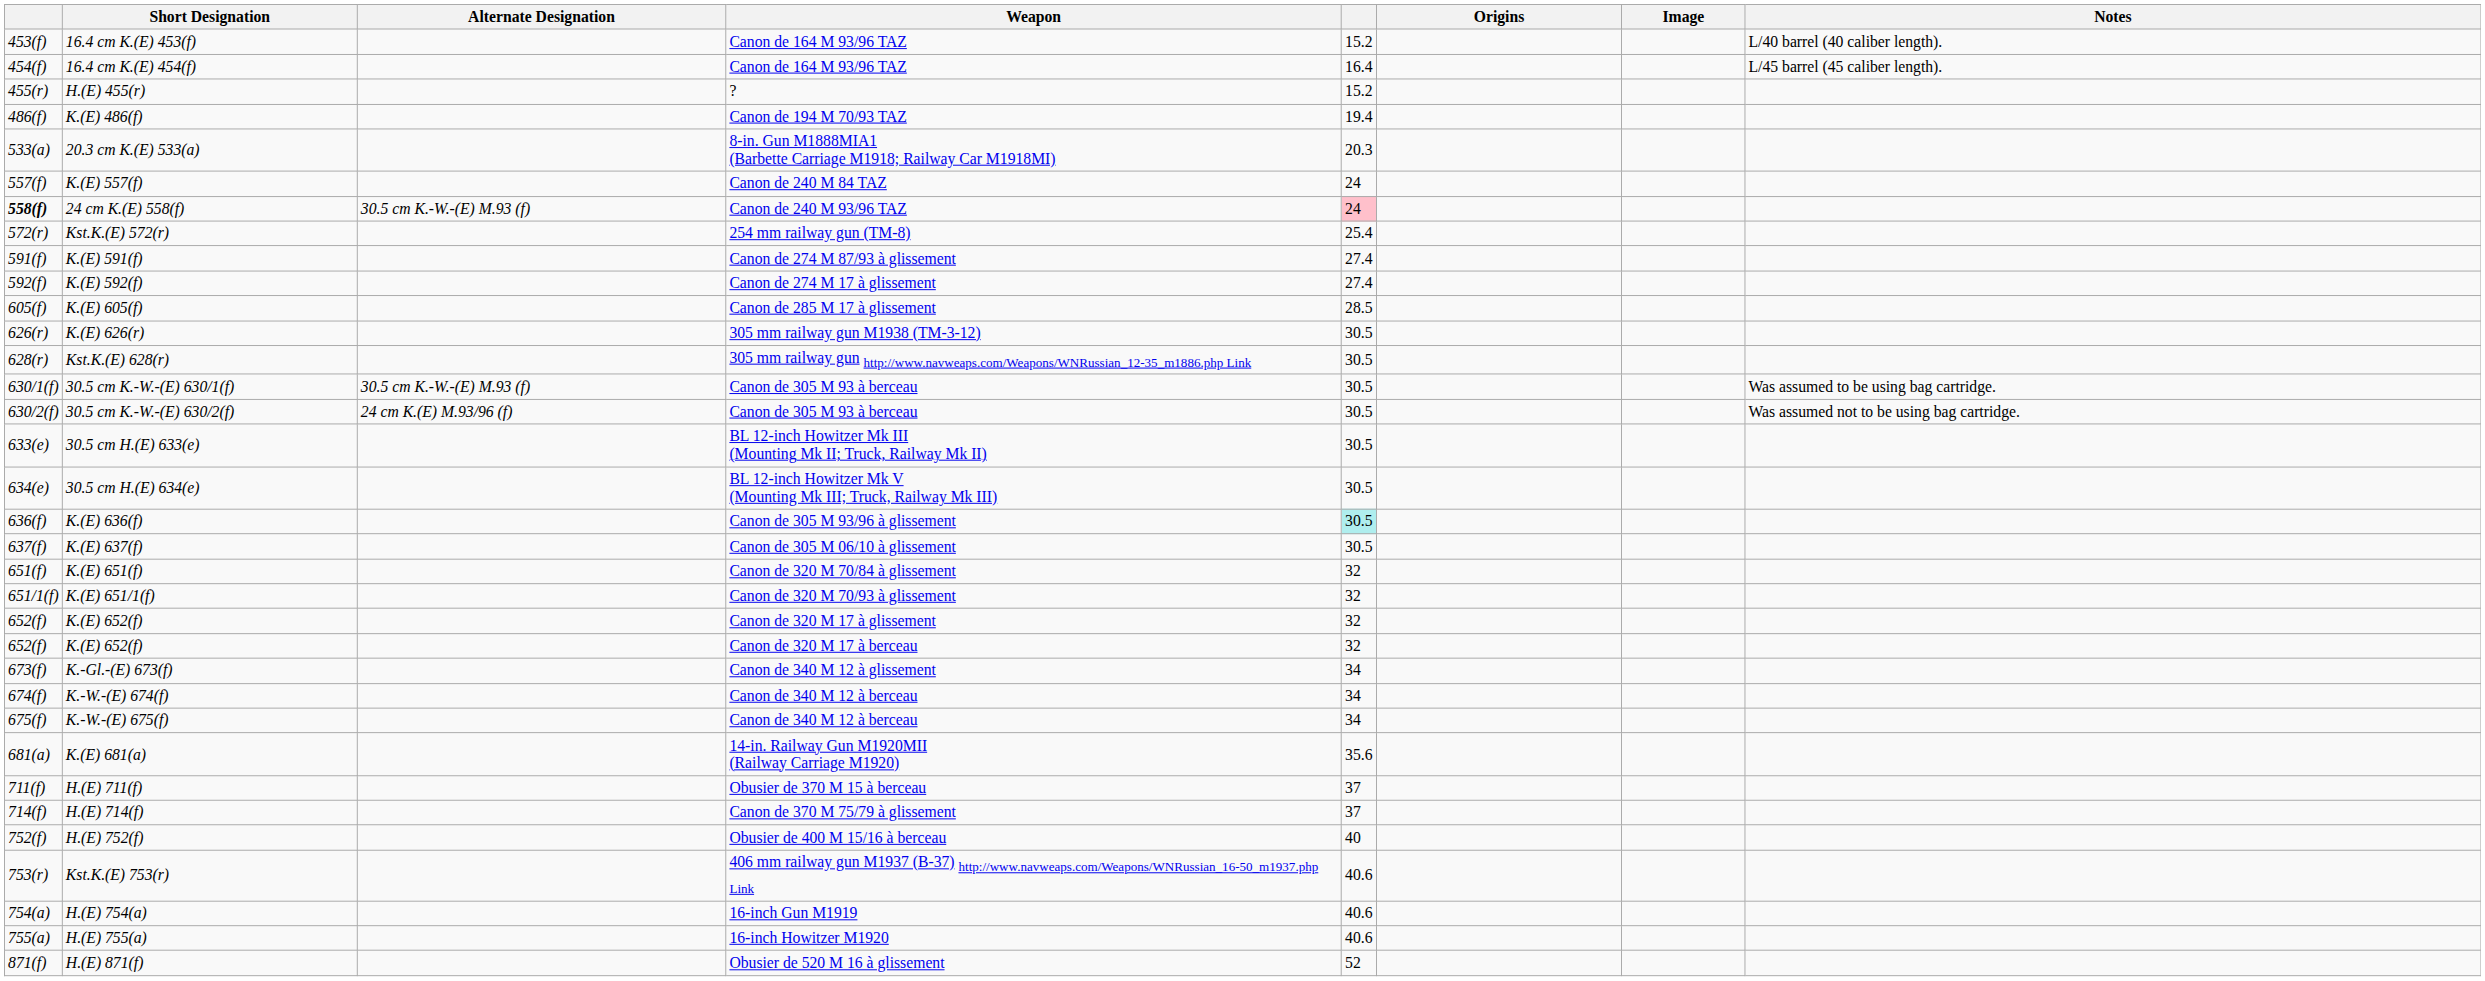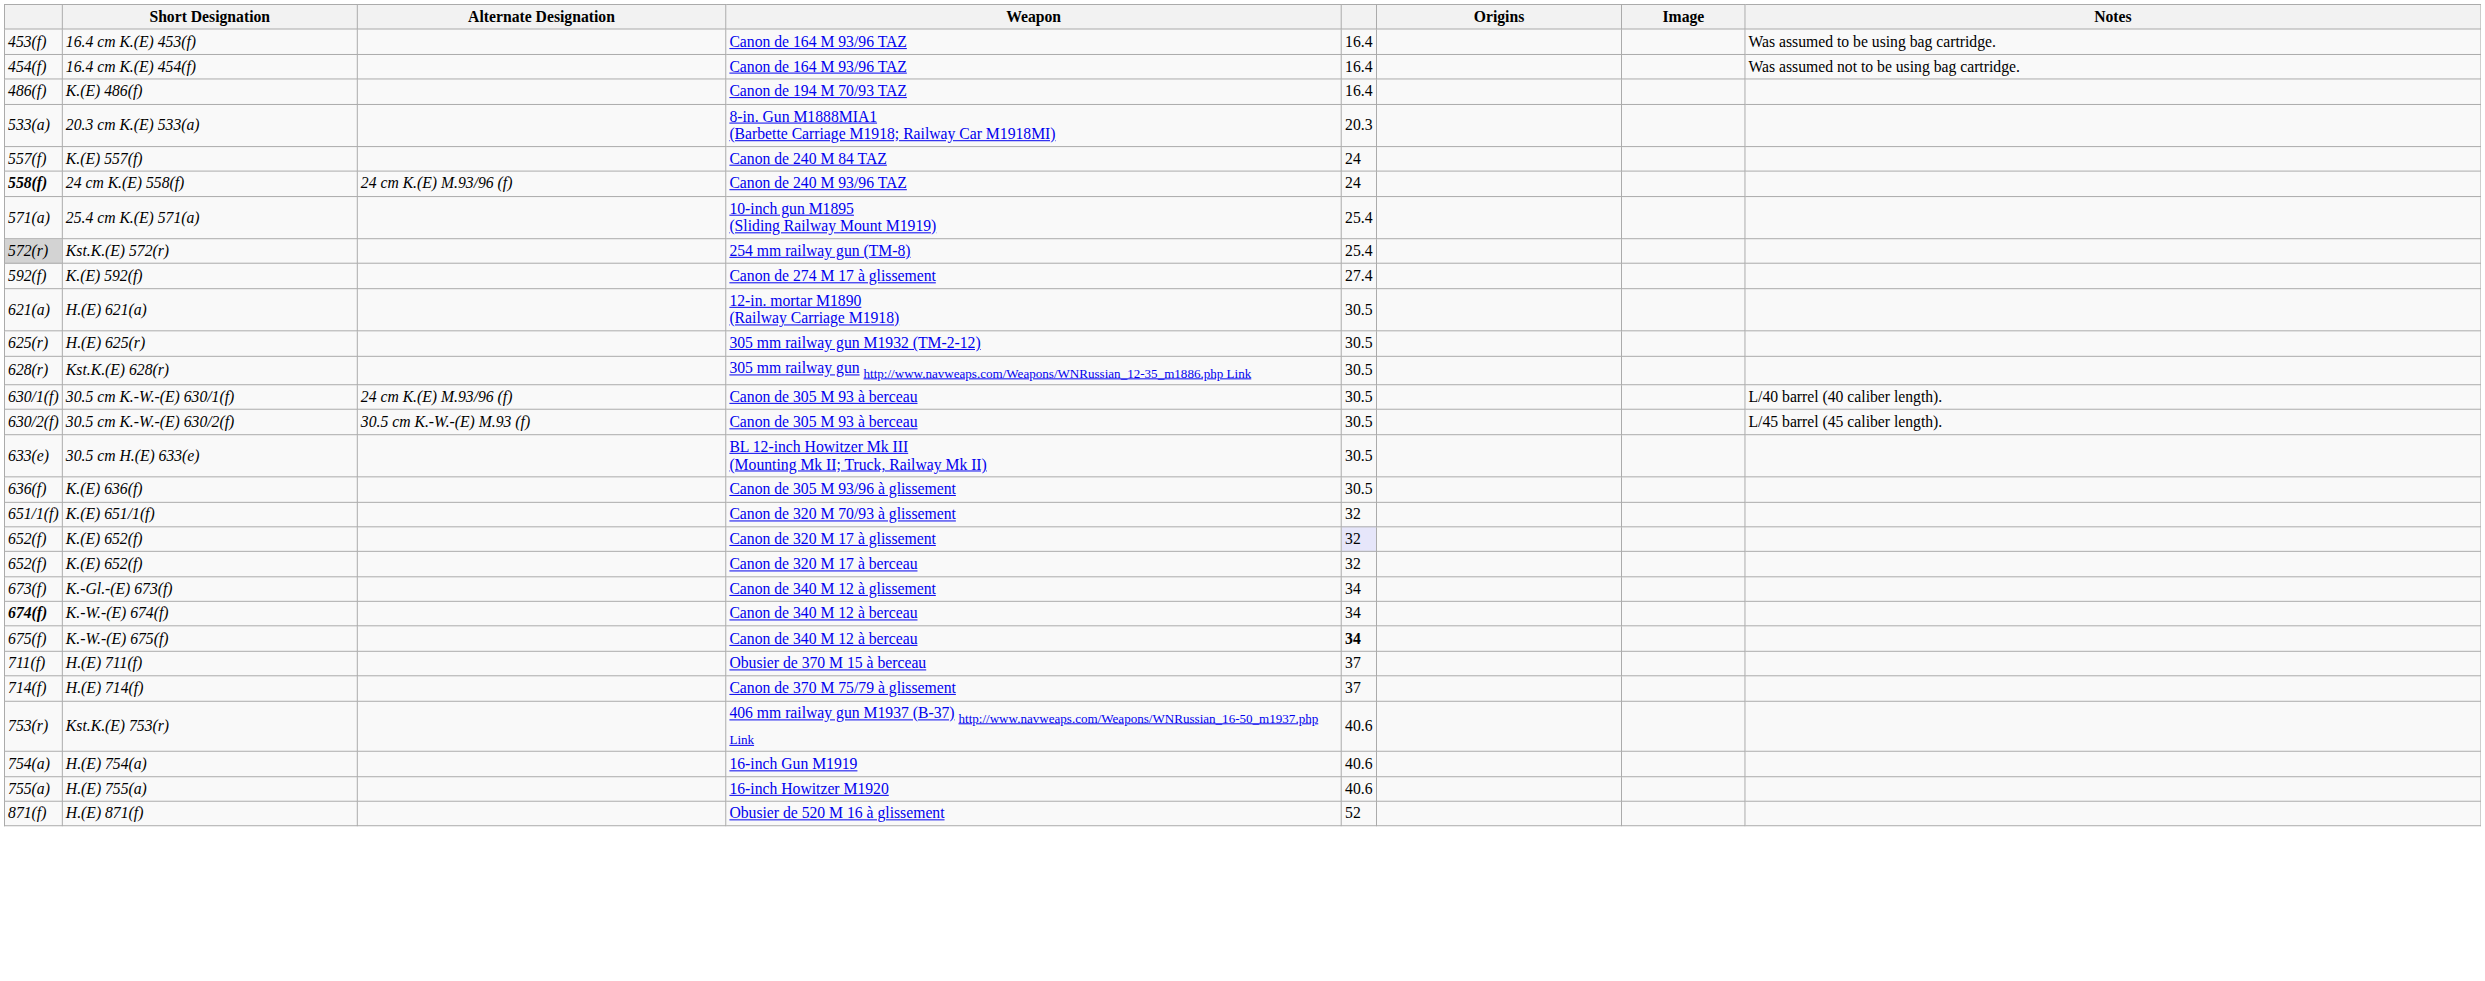 <table class="wikitable sortable" style=" width:200%">
 <tr>
 <th width="2%"></th>
 <th width="12%">Short Designation</th>
 <th width="15%">Alternate Designation</th>
 <th width="25%">Weapon</th>
 <th width="1%"><br></th>
 <th width="10%">Origins</th>
 <th width="5%">Image</th>
 <th width="30%">Notes</th>
 </tr>
 <tr>
 <td><em>453(f)</em></td>
 <td><em>16.4 cm K.(E) 453(f)</em></td>
 <td></td>
 <td><a href='#'>Canon de 164 M 93/96 TAZ</a></td>
-<td>15.2</td>
+<td>16.4</td>
 <td></td>
 <td></td>
-<td>L/40 barrel (40 caliber length).</td>
+<td>Was assumed to be using bag cartridge.</td>
 </tr>
 <tr>
 <td><em>454(f)</em></td>
 <td><em>16.4 cm K.(E) 454(f)</em></td>
 <td></td>
 <td><a href='#'>Canon de 164 M 93/96 TAZ</a></td>
 <td>16.4</td>
 <td></td>
 <td></td>
-<td>L/45 barrel (45 caliber length).</td>
-</tr>
-<tr>
-<td><em>455(r)</em></td>
-<td><em>H.(E) 455(r)</em></td>
-<td></td>
-<td>?</td>
-<td>15.2</td>
-<td></td>
-<td></td>
-<td></td>
+<td>Was assumed not to be using bag cartridge.</td>
 </tr>
 <tr>
 <td><em>486(f)</em></td>
 <td><em>K.(E) 486(f)</em></td>
 <td></td>
 <td><a href='#'>Canon de 194 M 70/93 TAZ</a></td>
-<td>19.4</td>
+<td>16.4</td>
 <td></td>
 <td></td>
 <td></td>
 </tr>
 <tr>
 <td><em>533(a)</em></td>
 <td><em>20.3 cm K.(E) 533(a)</em></td>
 <td></td>
 <td><a href='#'>8-in. Gun M1888MIA1<br>(Barbette Carriage M1918; Railway Car M1918MI)</a></td>
 <td>20.3</td>
 <td></td>
 <td></td>
 <td></td>
 </tr>
 <tr>
 <td><em>557(f)</em></td>
 <td><em>K.(E) 557(f)</em></td>
 <td></td>
 <td><a href='#'>Canon de 240 M 84 TAZ</a></td>
 <td>24</td>
 <td></td>
 <td></td>
 <td></td>
 </tr>
 <tr>
 <td><strong><em>558(f)</em></strong></td>
 <td><em>24 cm K.(E) 558(f)</em></td>
-<td><em>30.5 cm K.-W.-(E) M.93 (f)</em></td>
+<td><em>24 cm K.(E) M.93/96 (f)</em></td>
 <td><a href='#'>Canon de 240 M 93/96 TAZ</a></td>
-<td style="background: pink;">24</td>
+<td>24</td>
 <td></td>
 <td></td>
 <td></td>
 </tr>
 <tr>
-<td><em>572(r)</em></td>
-<td><em>Kst.K.(E) 572(r)</em></td>
+<td><em>571(a)</em></td>
+<td><em>25.4 cm K.(E) 571(a)</em></td>
 <td></td>
-<td><a href='#'>254 mm railway gun (TM-8)</a></td>
+<td><a href='#'>10-inch gun M1895<br>(Sliding Railway Mount M1919)</a></td>
 <td>25.4</td>
 <td></td>
 <td></td>
 <td></td>
 </tr>
 <tr>
-<td><em>591(f)</em></td>
-<td><em>K.(E) 591(f)</em></td>
+<td style="background: lightgrey;"><em>572(r)</em></td>
+<td><em>Kst.K.(E) 572(r)</em></td>
 <td></td>
-<td><a href='#'>Canon de 274 M 87/93 à glissement</a></td>
-<td>27.4</td>
+<td><a href='#'>254 mm railway gun (TM-8)</a></td>
+<td>25.4</td>
 <td></td>
 <td></td>
 <td></td>
 </tr>
 <tr>
 <td><em>592(f)</em></td>
 <td><em>K.(E) 592(f)</em></td>
 <td></td>
 <td><a href='#'>Canon de 274 M 17 à glissement</a></td>
 <td>27.4</td>
 <td></td>
 <td></td>
 <td></td>
 </tr>
 <tr>
-<td><em>605(f)</em></td>
-<td><em>K.(E) 605(f)</em></td>
+<td><em>621(a)</em></td>
+<td><em>H.(E) 621(a)</em></td>
 <td></td>
-<td><a href='#'>Canon de 285 M 17 à glissement</a></td>
-<td>28.5</td>
+<td><a href='#'>12-in. mortar M1890<br>(Railway Carriage M1918)</a></td>
+<td>30.5</td>
 <td></td>
 <td></td>
 <td></td>
 </tr>
 <tr>
-<td><em>626(r)</em></td>
-<td><em>K.(E) 626(r)</em></td>
+<td><em>625(r)</em></td>
+<td><em>H.(E) 625(r)</em></td>
 <td></td>
-<td><a href='#'>305 mm railway gun M1938 (TM-3-12)</a></td>
+<td><a href='#'>305 mm railway gun M1932 (TM-2-12)</a></td>
 <td>30.5</td>
 <td></td>
 <td></td>
 <td></td>
 </tr>
 <tr>
 <td><em>628(r)</em></td>
 <td><em>Kst.K.(E) 628(r)</em></td>
 <td></td>
 <td><a href='#'>305 mm railway gun</a> <sub><a href='#'>http://www.navweaps.com/Weapons/WNRussian_12-35_m1886.php Link</a></sub></td>
 <td>30.5</td>
 <td></td>
 <td></td>
 <td></td>
 </tr>
 <tr>
 <td><em>630/1(f)</em></td>
 <td><em>30.5 cm K.-W.-(E) 630/1(f)</em></td>
+<td><em>24 cm K.(E) M.93/96 (f)</em></td>
+<td><a href='#'>Canon de 305 M 93 à berceau</a></td>
+<td>30.5</td>
+<td></td>
+<td></td>
+<td>L/40 barrel (40 caliber length).</td>
+</tr>
+<tr>
+<td><em>630/2(f)</em></td>
+<td><em>30.5 cm K.-W.-(E) 630/2(f)</em></td>
 <td><em>30.5 cm K.-W.-(E) M.93 (f)</em></td>
 <td><a href='#'>Canon de 305 M 93 à berceau</a></td>
 <td>30.5</td>
 <td></td>
 <td></td>
-<td>Was assumed to be using bag cartridge.</td>
-</tr>
-<tr>
-<td><em>630/2(f)</em></td>
-<td><em>30.5 cm K.-W.-(E) 630/2(f)</em></td>
-<td><em>24 cm K.(E) M.93/96 (f)</em></td>
-<td><a href='#'>Canon de 305 M 93 à berceau</a></td>
-<td>30.5</td>
-<td></td>
-<td></td>
-<td>Was assumed not to be using bag cartridge.</td>
+<td>L/45 barrel (45 caliber length).</td>
 </tr>
 <tr>
 <td><em>633(e)</em></td>
 <td><em>30.5 cm H.(E) 633(e)</em></td>
 <td></td>
 <td><a href='#'>BL 12-inch Howitzer Mk III<br>(Mounting Mk II; Truck, Railway Mk II)</a></td>
 <td>30.5</td>
 <td></td>
 <td></td>
 <td></td>
 </tr>
 <tr>
-<td><em>634(e)</em></td>
-<td><em>30.5 cm H.(E) 634(e)</em></td>
-<td></td>
-<td><a href='#'>BL 12-inch Howitzer Mk V<br>(Mounting Mk III; Truck, Railway Mk III)</a></td>
-<td>30.5</td>
-<td></td>
-<td></td>
-<td></td>
-</tr>
-<tr>
 <td><em>636(f)</em></td>
 <td><em>K.(E) 636(f)</em></td>
 <td></td>
 <td><a href='#'>Canon de 305 M 93/96 à glissement</a></td>
-<td style="background: paleturquoise;">30.5</td>
-<td></td>
-<td></td>
-<td></td>
-</tr>
-<tr>
-<td><em>637(f)</em></td>
-<td><em>K.(E) 637(f)</em></td>
-<td></td>
-<td><a href='#'>Canon de 305 M 06/10 à glissement</a></td>
 <td>30.5</td>
-<td></td>
-<td></td>
-<td></td>
-</tr>
-<tr>
-<td><em>651(f)</em></td>
-<td><em>K.(E) 651(f)</em></td>
-<td></td>
-<td><a href='#'>Canon de 320 M 70/84 à glissement</a></td>
-<td>32</td>
 <td></td>
 <td></td>
 <td></td>
 </tr>
 <tr>
 <td><em>651/1(f)</em></td>
 <td><em>K.(E) 651/1(f)</em></td>
 <td></td>
 <td><a href='#'>Canon de 320 M 70/93 à glissement</a></td>
 <td>32</td>
 <td></td>
 <td></td>
 <td></td>
 </tr>
 <tr>
 <td><em>652(f)</em></td>
 <td><em>K.(E) 652(f)</em></td>
 <td></td>
 <td><a href='#'>Canon de 320 M 17 à glissement</a></td>
-<td>32</td>
+<td style="background: lavender;">32</td>
 <td></td>
 <td></td>
 <td></td>
 </tr>
 <tr>
 <td><em>652(f)</em></td>
 <td><em>K.(E) 652(f)</em></td>
 <td></td>
 <td><a href='#'>Canon de 320 M 17 à berceau</a></td>
 <td>32</td>
 <td></td>
 <td></td>
 <td></td>
 </tr>
 <tr>
 <td><em>673(f)</em></td>
 <td><em>K.-Gl.-(E) 673(f)</em></td>
 <td></td>
 <td><a href='#'>Canon de 340 M 12 à glissement</a></td>
 <td>34</td>
 <td></td>
 <td></td>
 <td></td>
 </tr>
 <tr>
-<td><em>674(f)</em></td>
+<td><strong><em>674(f)</em></strong></td>
 <td><em>K.-W.-(E) 674(f)</em></td>
 <td></td>
 <td><a href='#'>Canon de 340 M 12 à berceau</a></td>
 <td>34</td>
 <td></td>
 <td></td>
 <td></td>
 </tr>
 <tr>
 <td><em>675(f)</em></td>
 <td><em>K.-W.-(E) 675(f)</em></td>
 <td></td>
 <td><a href='#'>Canon de 340 M 12 à berceau</a></td>
-<td>34</td>
-<td></td>
-<td></td>
-<td></td>
-</tr>
-<tr>
-<td><em>681(a)</em></td>
-<td><em>K.(E) 681(a)</em></td>
-<td></td>
-<td><a href='#'>14-in. Railway Gun M1920MII<br>(Railway Carriage M1920)</a></td>
-<td>35.6</td>
+<td><strong>34</strong></td>
 <td></td>
 <td></td>
 <td></td>
 </tr>
 <tr>
 <td><em>711(f)</em></td>
 <td><em>H.(E) 711(f)</em></td>
 <td></td>
 <td><a href='#'>Obusier de 370 M 15 à berceau</a></td>
 <td>37</td>
 <td></td>
 <td></td>
 <td></td>
 </tr>
 <tr>
 <td><em>714(f)</em></td>
 <td><em>H.(E) 714(f)</em></td>
 <td></td>
 <td><a href='#'>Canon de 370 M 75/79 à glissement</a></td>
 <td>37</td>
-<td></td>
-<td></td>
-<td></td>
-</tr>
-<tr>
-<td><em>752(f)</em></td>
-<td><em>H.(E) 752(f)</em></td>
-<td></td>
-<td><a href='#'>Obusier de 400 M 15/16 à berceau</a></td>
-<td>40</td>
 <td></td>
 <td></td>
 <td></td>
 </tr>
 <tr>
 <td><em>753(r)</em></td>
 <td><em>Kst.K.(E) 753(r)</em></td>
 <td></td>
 <td><a href='#'>406 mm railway gun M1937 (B-37)</a> <sub><a href='#'>http://www.navweaps.com/Weapons/WNRussian_16-50_m1937.php Link</a></sub></td>
 <td>40.6</td>
 <td></td>
 <td></td>
 <td></td>
 </tr>
 <tr>
 <td><em>754(a)</em></td>
 <td><em>H.(E) 754(a)</em></td>
 <td></td>
 <td><a href='#'>16-inch Gun M1919</a></td>
 <td>40.6</td>
 <td></td>
 <td></td>
 <td></td>
 </tr>
 <tr>
 <td><em>755(a)</em></td>
 <td><em>H.(E) 755(a)</em></td>
 <td></td>
 <td><a href='#'>16-inch Howitzer M1920</a></td>
 <td>40.6</td>
 <td></td>
 <td></td>
 <td></td>
 </tr>
 <tr>
 <td><em>871(f)</em></td>
 <td><em>H.(E) 871(f)</em></td>
 <td></td>
 <td><a href='#'>Obusier de 520 M 16 à glissement</a></td>
 <td>52</td>
 <td></td>
 <td></td>
 <td></td>
 </tr>
 </table>
